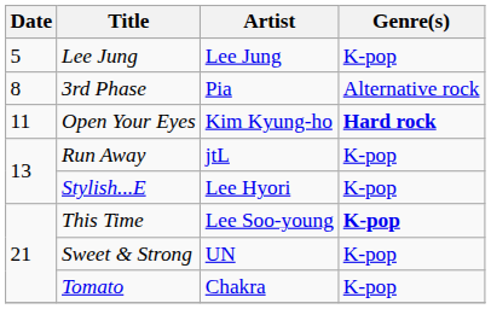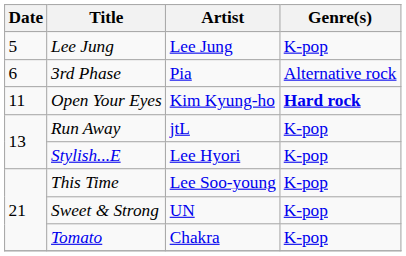 <table class="wikitable" style="text-align: left;">
 <tr>
 <th>Date</th>
 <th>Title</th>
 <th>Artist</th>
 <th>Genre(s)</th>
 </tr>
 <tr>
 <td>5</td>
 <td><em>Lee Jung</em></td>
 <td><a href='#'>Lee Jung</a></td>
 <td><a href='#'>K-pop</a></td>
 </tr>
 <tr>
-<td>8</td>
+<td>6</td>
 <td><em>3rd Phase</em></td>
 <td><a href='#'>Pia</a></td>
 <td><a href='#'>Alternative rock</a></td>
 </tr>
 <tr>
 <td>11</td>
 <td><em>Open Your Eyes</em></td>
 <td><a href='#'>Kim Kyung-ho</a></td>
 <td><strong><a href='#'>Hard rock</a></strong></td>
 </tr>
 <tr>
 <td rowspan="2">13</td>
 <td><em>Run Away</em></td>
 <td><a href='#'>jtL</a></td>
 <td><a href='#'>K-pop</a></td>
 </tr>
 <tr>
 <td><em><a href='#'>Stylish...E</a></em></td>
 <td><a href='#'>Lee Hyori</a></td>
 <td><a href='#'>K-pop</a></td>
 </tr>
 <tr>
 <td rowspan="3">21</td>
 <td><em>This Time</em></td>
 <td><a href='#'>Lee Soo-young</a></td>
-<td><strong><a href='#'>K-pop</a></strong></td>
+<td><a href='#'>K-pop</a></td>
 </tr>
 <tr>
 <td><em>Sweet & Strong</em></td>
 <td><a href='#'>UN</a></td>
 <td><a href='#'>K-pop</a></td>
 </tr>
 <tr>
 <td><em><a href='#'>Tomato</a></em></td>
 <td><a href='#'>Chakra</a></td>
 <td><a href='#'>K-pop</a></td>
 </tr>
 <tr>
 </tr>
 </table>
